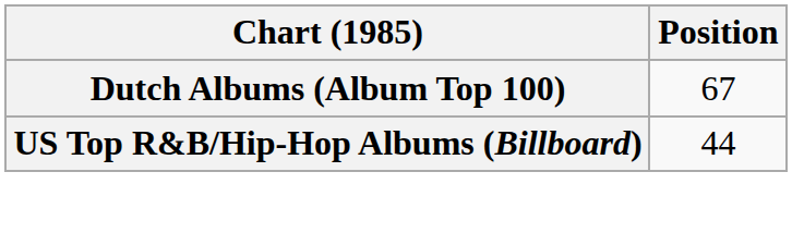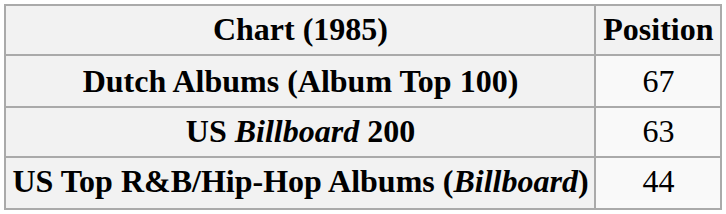 <table class="wikitable sortable plainrowheaders" style="text-align:center">
 <tr>
 <th>Chart (1985)</th>
 <th>Position</th>
 </tr>
 <tr>
 <th scope="row">Dutch Albums (Album Top 100)</th>
 <td>67</td>
 </tr>
 <tr>
+<th scope="row">US <em>Billboard</em> 200</th>
+<td>63</td>
+</tr>
+<tr>
 <th scope="row">US Top R&B/Hip-Hop Albums (<em>Billboard</em>)</th>
 <td>44</td>
 </tr>
 </table>
